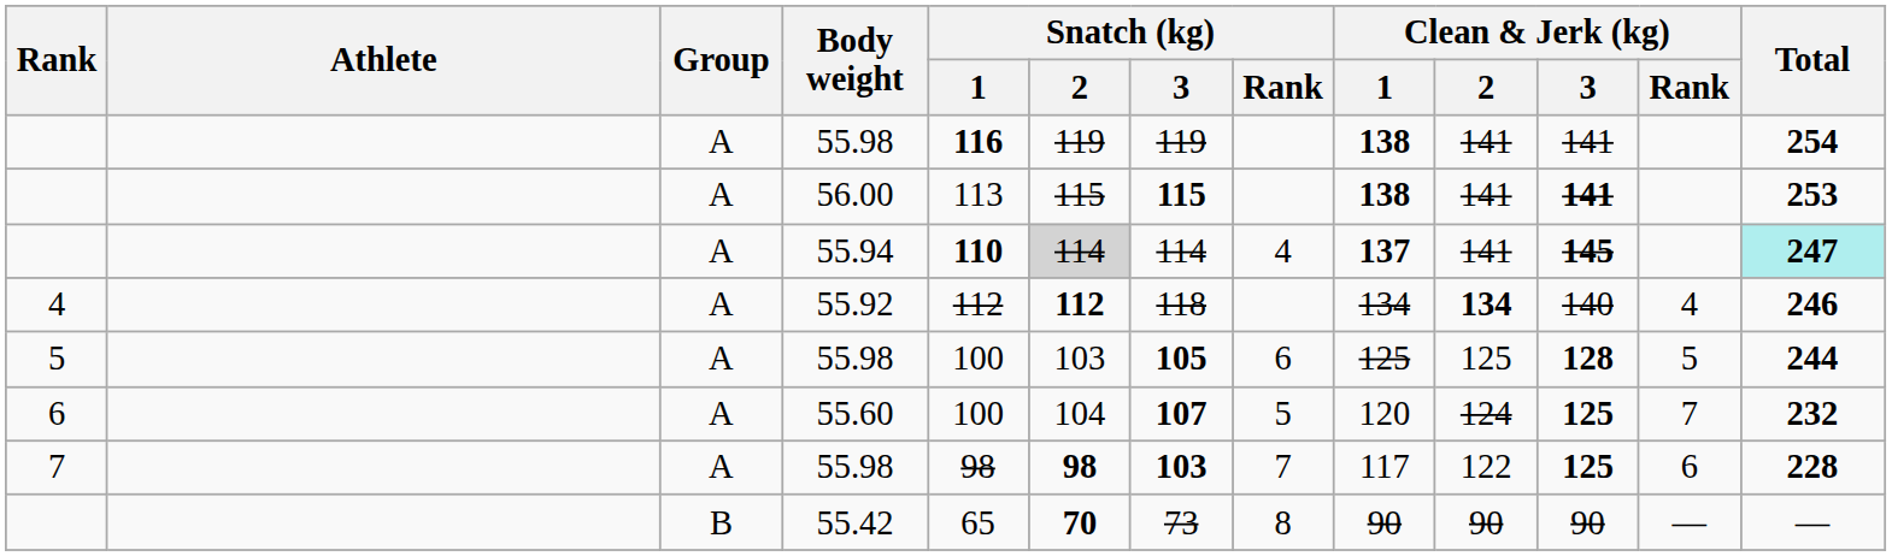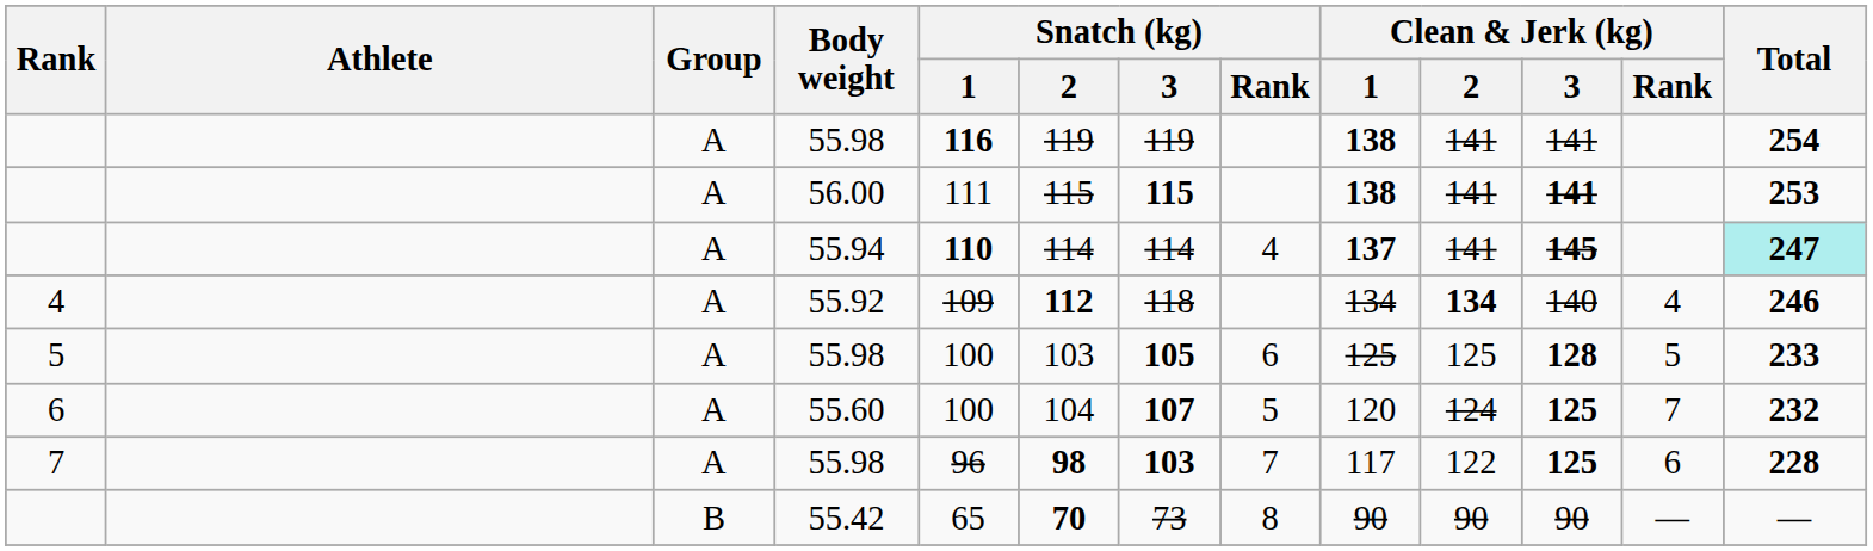 <table class = "wikitable" style="text-align:center;">
 <tr>
 <th rowspan=2 width=40>Rank</th>
 <th rowspan=2 width=250>Athlete</th>
 <th rowspan=2 width=50>Group</th>
 <th rowspan=2 width=60>Body weight</th>
 <th colspan=4>Snatch (kg)</th>
 <th colspan=4>Clean & Jerk (kg)</th>
 <th rowspan=2 width=60>Total</th>
 </tr>
 <tr>
 <th width=40>1</th>
 <th width=40>2</th>
 <th width=40>3</th>
 <th width=40>Rank</th>
 <th width=40>1</th>
 <th width=40>2</th>
 <th width=40>3</th>
 <th width=40>Rank</th>
 </tr>
 <tr>
 <td></td>
 <td align=left></td>
 <td>A</td>
 <td>55.98</td>
 <td><strong>116</strong></td>
 <td><s>119</s></td>
 <td><s>119</s></td>
 <td></td>
 <td><strong>138</strong></td>
 <td><s>141</s></td>
 <td><s>141</s></td>
 <td></td>
 <td><strong>254</strong></td>
 </tr>
 <tr>
 <td></td>
 <td align=left></td>
 <td>A</td>
 <td>56.00</td>
-<td>113</td>
+<td>111</td>
 <td><s>115</s></td>
 <td><strong>115</strong></td>
 <td></td>
 <td><strong>138</strong></td>
 <td><s>141</s></td>
 <td><strong><s>141</s></strong></td>
 <td></td>
 <td><strong>253</strong></td>
 </tr>
 <tr>
 <td></td>
 <td align=left></td>
 <td>A</td>
 <td>55.94</td>
 <td><strong>110</strong></td>
-<td style="background: lightgrey;"><s>114</s></td>
+<td><s>114</s></td>
 <td><s>114</s></td>
 <td>4</td>
 <td><strong>137</strong></td>
 <td><s>141</s></td>
 <td><strong><s>145</s></strong></td>
 <td></td>
 <td style="background: paleturquoise;"><strong>247</strong></td>
 </tr>
 <tr>
 <td>4</td>
 <td align=left></td>
 <td>A</td>
 <td>55.92</td>
-<td><s>112</s></td>
+<td><s>109</s></td>
 <td><strong>112</strong></td>
 <td><s>118</s></td>
 <td></td>
 <td><s>134</s></td>
 <td><strong>134</strong></td>
 <td><s>140</s></td>
 <td>4</td>
 <td><strong>246</strong></td>
 </tr>
 <tr>
 <td>5</td>
 <td align=left></td>
 <td>A</td>
 <td>55.98</td>
 <td>100</td>
 <td>103</td>
 <td><strong>105</strong></td>
 <td>6</td>
 <td><s>125</s></td>
 <td>125</td>
 <td><strong>128</strong></td>
 <td>5</td>
-<td><strong>244</strong></td>
+<td><strong>233</strong></td>
 </tr>
 <tr>
 <td>6</td>
 <td align=left></td>
 <td>A</td>
 <td>55.60</td>
 <td>100</td>
 <td>104</td>
 <td><strong>107</strong></td>
 <td>5</td>
 <td>120</td>
 <td><s>124</s></td>
 <td><strong>125</strong></td>
 <td>7</td>
 <td><strong>232</strong></td>
 </tr>
 <tr>
 <td>7</td>
 <td align=left></td>
 <td>A</td>
 <td>55.98</td>
-<td><s>98</s></td>
+<td><s>96</s></td>
 <td><strong>98</strong></td>
 <td><strong>103</strong></td>
 <td>7</td>
 <td>117</td>
 <td>122</td>
 <td><strong>125</strong></td>
 <td>6</td>
 <td><strong>228</strong></td>
 </tr>
 <tr>
 <td></td>
 <td align=left></td>
 <td>B</td>
 <td>55.42</td>
 <td>65</td>
 <td><strong>70</strong></td>
 <td><s>73</s></td>
 <td>8</td>
 <td><s>90</s></td>
 <td><s>90</s></td>
 <td><s>90</s></td>
 <td>—</td>
 <td>—</td>
 </tr>
 </table>
